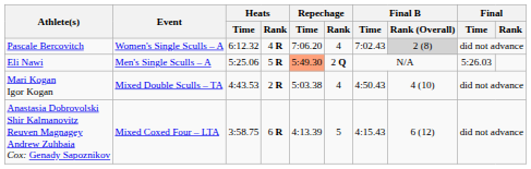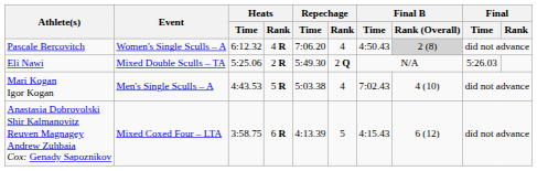 <table class="wikitable" style="font-size:90%">
 <tr>
 <th rowspan="2">Athlete(s)</th>
 <th rowspan="2">Event</th>
 <th colspan="2">Heats</th>
 <th colspan="2">Repechage</th>
 <th colspan="2">Final B</th>
 <th colspan="2">Final</th>
 </tr>
 <tr>
 <th>Time</th>
 <th>Rank</th>
 <th>Time</th>
 <th>Rank</th>
 <th>Time</th>
 <th>Rank (Overall)</th>
 <th>Time</th>
 <th>Rank</th>
 </tr>
 <tr>
 <td><a href='#'>Pascale Bercovitch</a></td>
 <td><a href='#'>Women's Single Sculls – A</a></td>
 <td align="center">6:12.32</td>
 <td align="center">4 <strong>R</strong></td>
 <td align="center">7:06.20</td>
 <td align="center">4</td>
-<td align="center">7:02.43</td>
+<td align="center">4:50.43</td>
 <td align="center" style="background: lightgrey;">2 (8)</td>
 <td align="center" colspan="2">did not advance</td>
 </tr>
 <tr>
 <td><a href='#'>Eli Nawi</a></td>
-<td><a href='#'>Men's Single Sculls – A</a></td>
+<td><a href='#'>Mixed Double Sculls – TA</a></td>
 <td align="center">5:25.06</td>
-<td align="center">5 <strong>R</strong></td>
-<td align="center" style="background: lightsalmon;">5:49.30</td>
+<td align="center">2 <strong>R</strong></td>
+<td align="center">5:49.30</td>
 <td align="center">2 <strong>Q</strong></td>
 <td align="center" colspan="2">N/A</td>
 <td align="center">5:26.03</td>
 <td align="center"></td>
 </tr>
 <tr>
 <td><a href='#'>Mari Kogan</a><br>Igor Kogan</td>
-<td><a href='#'>Mixed Double Sculls – TA</a></td>
+<td><a href='#'>Men's Single Sculls – A</a></td>
 <td align="center">4:43.53</td>
-<td align="center">2 <strong>R</strong></td>
+<td align="center">5 <strong>R</strong></td>
 <td align="center">5:03.38</td>
 <td align="center">4</td>
-<td align="center">4:50.43</td>
+<td align="center">7:02.43</td>
 <td align="center">4 (10)</td>
 <td align="center" colspan="2">did not advance</td>
 </tr>
 <tr>
 <td><a href='#'>Anastasia Dobrovolski</a><br><a href='#'>Shir Kalmanovitz</a><br><a href='#'>Reuven Magnagey</a><br><a href='#'>Andrew Zuhbaia</a><br><em>Cox:</em> <a href='#'>Genady Sapoznikov</a></td>
 <td><a href='#'>Mixed Coxed Four – LTA</a></td>
 <td align="center">3:58.75</td>
 <td align="center">6 <strong>R</strong></td>
 <td align="center">4:13.39</td>
 <td align="center">5</td>
 <td align="center">4:15.43</td>
 <td align="center">6 (12)</td>
 <td align="center" colspan="2">did not advance</td>
 </tr>
 </table>
